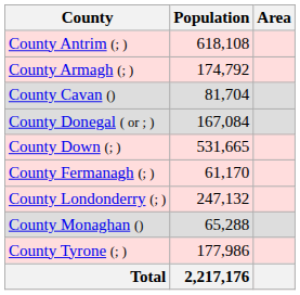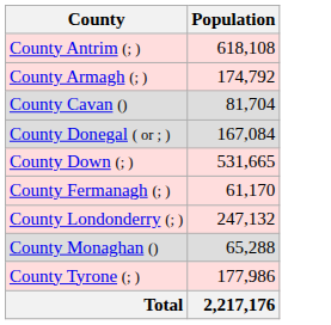 <table class="wikitable sortable">
 <tr>
 <th>County</th>
 <th>Population</th>
-<th>Area</th>
 </tr>
 <tr style="text-align:right; background:#fdd;">
 <td align=left><a href='#'>County Antrim</a> <small>(; )</small></td>
 <td>618,108</td>
-<td></td>
 </tr>
 <tr style="text-align:right; background:#fdd;">
 <td align=left><a href='#'>County Armagh</a> <small>(; )</small></td>
 <td>174,792</td>
-<td></td>
 </tr>
 <tr style="text-align:right; background:#ddd;">
 <td align=left><a href='#'>County Cavan</a> <small>()</small></td>
 <td>81,704</td>
-<td></td>
 </tr>
 <tr style="text-align:right; background:#ddd;">
 <td align=left><a href='#'>County Donegal</a> <small>( or ; )</small></td>
 <td>167,084</td>
-<td></td>
 </tr>
 <tr style="text-align:right; background:#fdd;">
 <td align=left><a href='#'>County Down</a> <small>(; )</small></td>
 <td>531,665</td>
-<td></td>
 </tr>
 <tr style="text-align:right; background:#fdd;">
 <td align=left><a href='#'>County Fermanagh</a> <small>(; )</small></td>
 <td>61,170</td>
-<td></td>
 </tr>
 <tr style="text-align:right; background:#fdd;">
 <td align=left><a href='#'>County Londonderry</a> <small>(; )</small></td>
 <td>247,132</td>
-<td></td>
 </tr>
 <tr style="text-align:right; background:#ddd;">
 <td align=left><a href='#'>County Monaghan</a> <small>()</small></td>
 <td>65,288</td>
-<td></td>
 </tr>
 <tr style="text-align:right; background:#fdd;">
 <td align=left><a href='#'>County Tyrone</a> <small>(; )</small></td>
 <td>177,986</td>
-<td></td>
 </tr>
 <tr style="text-align:right; background:#fdd;">
 <th style="text-align:right;">Total</th>
 <th style="text-align:right;">2,217,176</th>
-<th style="text-align:right;"></th>
 </tr>
 </table>
